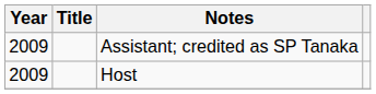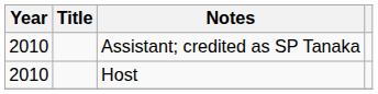 <table class="wikitable">
 <tr {| class="wikitable sortable">
 <th>Year</th>
 <th>Title</th>
 <th>Notes</th>
 <th class="unsortable"></th>
 </tr>
 <tr>
-<td>2009</td>
+<td>2010</td>
 <td><em></em></td>
 <td>Assistant; credited as SP Tanaka</td>
 <td></td>
 </tr>
 <tr>
-<td>2009</td>
+<td>2010</td>
 <td><em></em></td>
 <td>Host</td>
 <td></td>
 </tr>
 <tr>
 </tr>
 </table>
